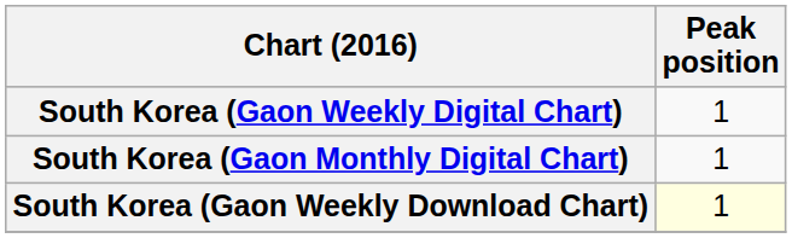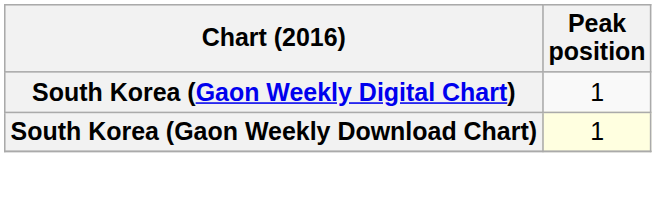 <table class="wikitable sortable plainrowheaders" style="text-align:center;">
 <tr>
 <th>Chart (2016)</th>
 <th>Peak<br>position</th>
 </tr>
 <tr>
 <th scope="row">South Korea (<a href='#'>Gaon Weekly Digital Chart</a>)</th>
 <td>1</td>
 </tr>
 <tr>
-<th scope="row">South Korea (<a href='#'>Gaon Monthly Digital Chart</a>)</th>
-<td>1</td>
-</tr>
-<tr>
 <th scope="row">South Korea (Gaon Weekly Download Chart)</th>
 <td style="background: lightyellow;">1</td>
 </tr>
 <tr>
 </tr>
 </table>
